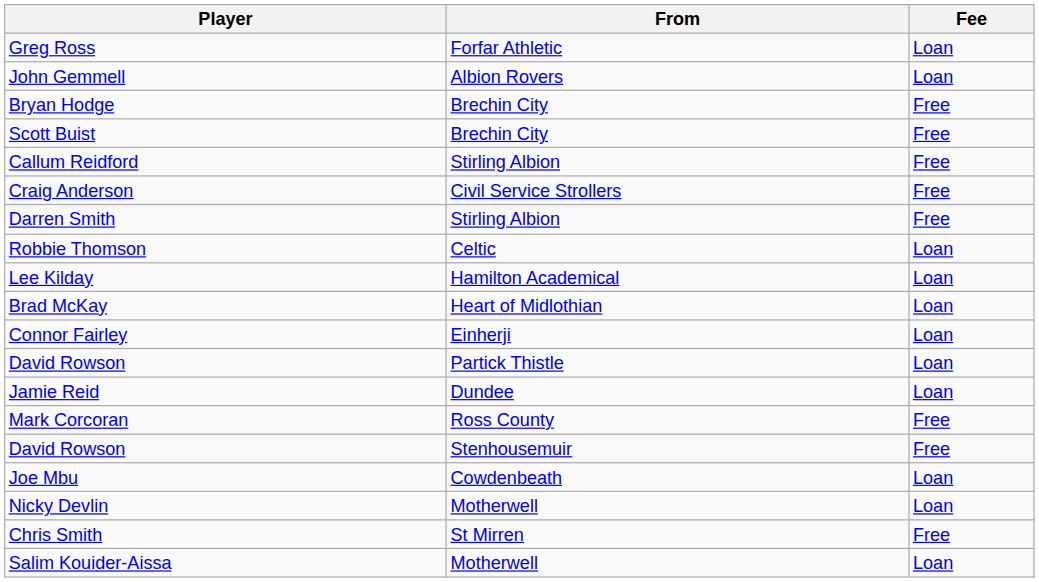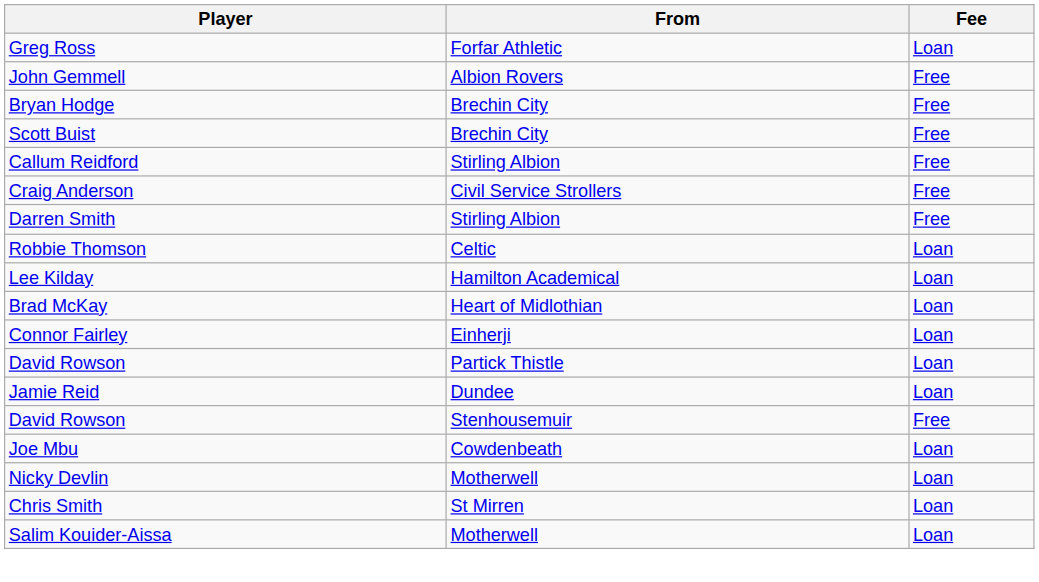 <table class="wikitable" style="text-align:center; font-size:95%;width:98%; text-align:left">
 <tr>
 <th>Player</th>
 <th>From</th>
 <th>Fee</th>
 </tr>
 <tr>
 <td> <a href='#'>Greg Ross</a></td>
 <td> <a href='#'>Forfar Athletic</a></td>
 <td><a href='#'>Loan</a></td>
 </tr>
 <tr>
 <td> <a href='#'>John Gemmell</a></td>
 <td> <a href='#'>Albion Rovers</a></td>
-<td><a href='#'>Loan</a></td>
+<td><a href='#'>Free</a></td>
 </tr>
 <tr>
 <td> <a href='#'>Bryan Hodge</a></td>
 <td> <a href='#'>Brechin City</a></td>
 <td><a href='#'>Free</a></td>
 </tr>
 <tr>
 <td> <a href='#'>Scott Buist</a></td>
 <td> <a href='#'>Brechin City</a></td>
 <td><a href='#'>Free</a></td>
 </tr>
 <tr>
 <td> <a href='#'>Callum Reidford</a></td>
 <td> <a href='#'>Stirling Albion</a></td>
 <td><a href='#'>Free</a></td>
 </tr>
 <tr>
 <td> <a href='#'>Craig Anderson</a></td>
 <td> <a href='#'>Civil Service Strollers</a></td>
 <td><a href='#'>Free</a></td>
 </tr>
 <tr>
 <td> <a href='#'>Darren Smith</a></td>
 <td> <a href='#'>Stirling Albion</a></td>
 <td><a href='#'>Free</a></td>
 </tr>
 <tr>
 <td> <a href='#'>Robbie Thomson</a></td>
 <td> <a href='#'>Celtic</a></td>
 <td><a href='#'>Loan</a></td>
 </tr>
 <tr>
 <td> <a href='#'>Lee Kilday</a></td>
 <td> <a href='#'>Hamilton Academical</a></td>
 <td><a href='#'>Loan</a></td>
 </tr>
 <tr>
 <td> <a href='#'>Brad McKay</a></td>
 <td> <a href='#'>Heart of Midlothian</a></td>
 <td><a href='#'>Loan</a></td>
 </tr>
 <tr>
 <td> <a href='#'>Connor Fairley</a></td>
 <td> <a href='#'>Einherji</a></td>
 <td><a href='#'>Loan</a></td>
 </tr>
 <tr>
 <td> <a href='#'>David Rowson</a></td>
 <td> <a href='#'>Partick Thistle</a></td>
 <td><a href='#'>Loan</a></td>
 </tr>
 <tr>
 <td> <a href='#'>Jamie Reid</a></td>
 <td> <a href='#'>Dundee</a></td>
 <td><a href='#'>Loan</a></td>
 </tr>
 <tr>
-<td> <a href='#'>Mark Corcoran</a></td>
-<td> <a href='#'>Ross County</a></td>
-<td><a href='#'>Free</a></td>
-</tr>
-<tr>
 <td> <a href='#'>David Rowson</a></td>
 <td> <a href='#'>Stenhousemuir</a></td>
 <td><a href='#'>Free</a></td>
 </tr>
 <tr>
 <td> <a href='#'>Joe Mbu</a></td>
 <td> <a href='#'>Cowdenbeath</a></td>
 <td><a href='#'>Loan</a></td>
 </tr>
 <tr>
 <td> <a href='#'>Nicky Devlin</a></td>
 <td> <a href='#'>Motherwell</a></td>
 <td><a href='#'>Loan</a></td>
 </tr>
 <tr>
 <td> <a href='#'>Chris Smith</a></td>
 <td> <a href='#'>St Mirren</a></td>
-<td><a href='#'>Free</a></td>
+<td><a href='#'>Loan</a></td>
 </tr>
 <tr>
 <td> <a href='#'>Salim Kouider-Aissa</a></td>
 <td> <a href='#'>Motherwell</a></td>
 <td><a href='#'>Loan</a></td>
 </tr>
 </table>
